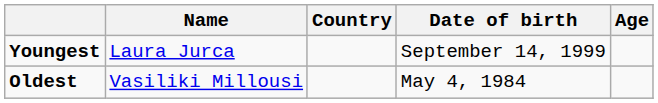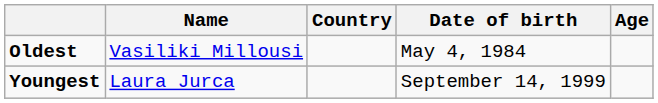 <table class="wikitable">
 <tr>
 <th></th>
 <th><strong>Name</strong></th>
 <th><strong>Country</strong></th>
 <th><strong>Date of birth</strong></th>
 <th><strong>Age</strong></th>
 </tr>
 <tr>
+<td><strong>Oldest</strong></td>
+<td><a href='#'>Vasiliki Millousi</a></td>
+<td></td>
+<td>May 4, 1984</td>
+<td></td>
+</tr>
+<tr>
 <td><strong>Youngest</strong></td>
 <td><a href='#'>Laura Jurca</a></td>
 <td></td>
 <td>September 14, 1999</td>
 <td></td>
 </tr>
-<tr>
-<td><strong>Oldest</strong></td>
-<td><a href='#'>Vasiliki Millousi</a></td>
-<td></td>
-<td>May 4, 1984</td>
-<td></td>
-</tr>
 </table>
